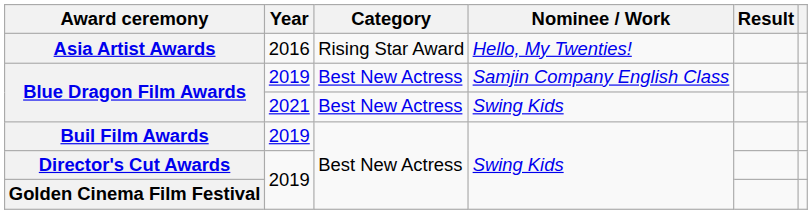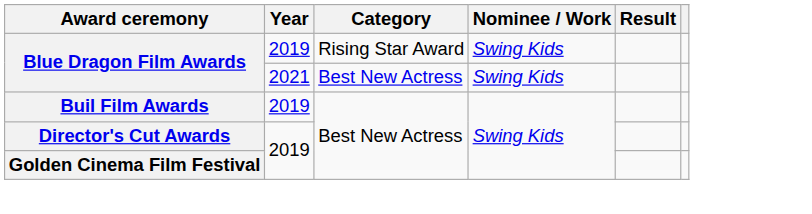 <table class="wikitable plainrowheaders sortable">
 <tr>
 <th scope="col">Award ceremony</th>
 <th scope="col">Year</th>
 <th scope="col">Category </th>
 <th scope="col">Nominee / Work</th>
 <th scope="col">Result</th>
 <th scope="col" class="unsortable"></th>
 </tr>
 <tr>
-<th scope="row"><a href='#'>Asia Artist Awards</a></th>
-<td style="text-align:center">2016</td>
-<td>Rising Star Award</td>
-<td><em><a href='#'>Hello, My Twenties!</a></em></td>
-<td></td>
-<td style="text-align:center"></td>
-</tr>
-<tr>
 <th scope="row" rowspan="2"><a href='#'>Blue Dragon Film Awards</a></th>
 <td style="text-align:center"><a href='#'>2019</a></td>
-<td><a href='#'>Best New Actress</a></td>
-<td><em><a href='#'>Samjin Company English Class</a></em></td>
+<td>Rising Star Award</td>
+<td><em><a href='#'>Swing Kids</a></em></td>
 <td></td>
 <td style="text-align:center"></td>
 </tr>
 <tr>
 <td style="text-align:center"><a href='#'>2021</a></td>
 <td><a href='#'>Best New Actress</a></td>
 <td><em><a href='#'>Swing Kids</a></em></td>
 <td></td>
 <td style="text-align:center"></td>
 </tr>
 <tr>
 <th scope="row"><a href='#'>Buil Film Awards</a></th>
 <td style="text-align:center"><a href='#'>2019</a></td>
 <td rowspan="3">Best New Actress</td>
 <td rowspan="3"><em><a href='#'>Swing Kids</a></em></td>
 <td></td>
 <td style="text-align:center"></td>
 </tr>
 <tr>
 <th scope="row"><a href='#'>Director's Cut Awards</a></th>
 <td rowspan="2" style="text-align:center">2019</td>
 <td></td>
 <td style="text-align:center"></td>
 </tr>
 <tr>
 <th scope="row">Golden Cinema Film Festival</th>
 <td></td>
 <td style="text-align:center"></td>
 </tr>
 </table>
